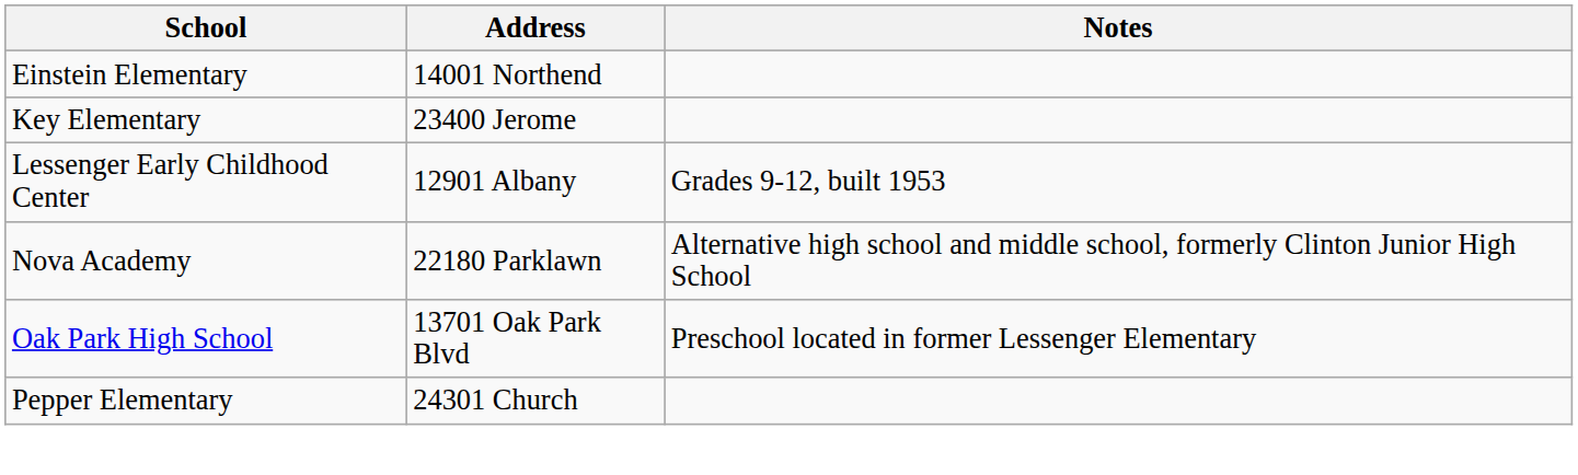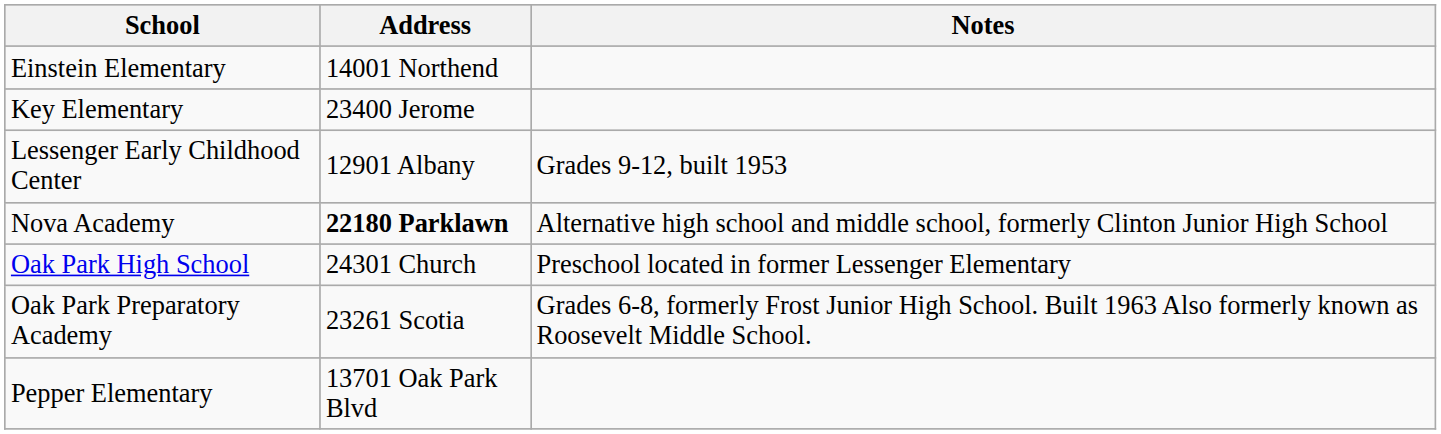 <table class="wikitable">
 <tr>
 <th>School</th>
 <th>Address</th>
 <th>Notes</th>
 </tr>
 <tr>
 <td>Einstein Elementary</td>
 <td>14001 Northend</td>
 <td></td>
 </tr>
 <tr>
 <td>Key Elementary</td>
 <td>23400 Jerome</td>
 <td></td>
 </tr>
 <tr>
 <td>Lessenger Early Childhood Center</td>
 <td>12901 Albany</td>
 <td>Grades 9-12, built 1953</td>
 </tr>
 <tr>
 <td>Nova Academy</td>
-<td>22180 Parklawn</td>
+<td><strong>22180 Parklawn</strong></td>
 <td>Alternative high school and middle school, formerly Clinton Junior High School</td>
 </tr>
 <tr>
 <td><a href='#'>Oak Park High School</a></td>
-<td>13701 Oak Park Blvd</td>
+<td>24301 Church</td>
 <td>Preschool located in former Lessenger Elementary</td>
 </tr>
 <tr>
+<td>Oak Park Preparatory Academy</td>
+<td>23261 Scotia</td>
+<td>Grades 6-8, formerly Frost Junior High School. Built 1963 Also formerly known as Roosevelt Middle School.</td>
+</tr>
+<tr>
 <td>Pepper Elementary</td>
-<td>24301 Church</td>
+<td>13701 Oak Park Blvd</td>
 <td></td>
 </tr>
 </table>
